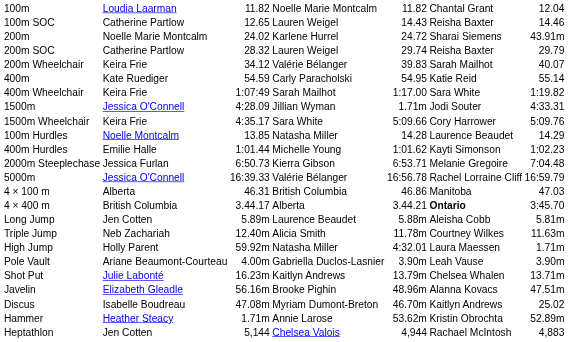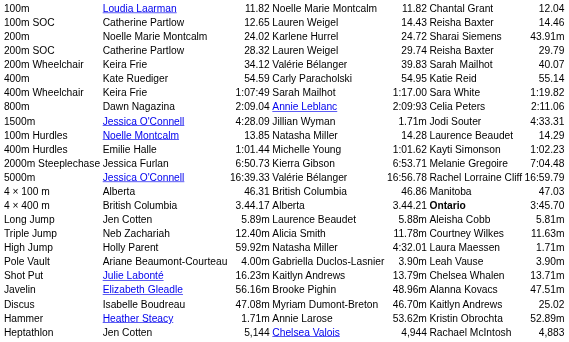 <table>
 <tr>
 <td>100m</td>
 <td> <a href='#'>Loudia Laarman</a></td>
 <td align="right">11.82</td>
 <td> Noelle Marie Montcalm</td>
 <td align="right">11.82</td>
 <td> Chantal Grant</td>
 <td align="right">12.04</td>
 </tr>
 <tr>
 <td>100m SOC</td>
 <td> Catherine Partlow</td>
 <td align="right">12.65</td>
 <td> Lauren Weigel</td>
 <td align="right">14.43</td>
 <td> Reisha Baxter</td>
 <td align="right">14.46</td>
 </tr>
 <tr>
 <td>200m</td>
 <td> Noelle Marie Montcalm</td>
 <td align="right">24.02</td>
 <td> Karlene Hurrel</td>
 <td align="right">24.72</td>
 <td> Sharai Siemens</td>
 <td align="right">43.91m</td>
 </tr>
 <tr>
 <td>200m SOC</td>
 <td> Catherine Partlow</td>
 <td align="right">28.32</td>
 <td> Lauren Weigel</td>
 <td align="right">29.74</td>
 <td> Reisha Baxter</td>
 <td align="right">29.79</td>
 </tr>
 <tr>
 <td>200m Wheelchair</td>
 <td> Keira Frie</td>
 <td align="right">34.12</td>
 <td> Valérie Bélanger</td>
 <td align="right">39.83</td>
 <td> Sarah Mailhot</td>
 <td align="right">40.07</td>
 </tr>
 <tr>
 <td>400m</td>
 <td> Kate Ruediger</td>
 <td align="right">54.59</td>
 <td> Carly Paracholski</td>
 <td align="right">54.95</td>
 <td> Katie Reid</td>
 <td align="right">55.14</td>
 </tr>
 <tr>
 <td>400m Wheelchair</td>
 <td> Keira Frie</td>
 <td align="right">1:07:49</td>
 <td> Sarah Mailhot</td>
 <td align="right">1:17.00</td>
 <td> Sara White</td>
 <td align="right">1:19.82</td>
 </tr>
 <tr>
+<td>800m</td>
+<td> Dawn Nagazina</td>
+<td align="right">2:09.04</td>
+<td> <a href='#'>Annie Leblanc</a></td>
+<td align="right">2:09:93</td>
+<td> Celia Peters</td>
+<td align="right">2:11.06</td>
+</tr>
+<tr>
 <td>1500m</td>
 <td> <a href='#'>Jessica O'Connell</a></td>
 <td align="right">4:28.09</td>
 <td> Jillian Wyman</td>
 <td align="right">1.71m</td>
 <td> Jodi Souter</td>
 <td align="right">4:33.31</td>
-</tr>
-<tr>
-<td>1500m Wheelchair</td>
-<td> Keira Frie</td>
-<td align="right">4:35.17</td>
-<td> Sara White</td>
-<td align="right">5:09.66</td>
-<td>  Cory Harrower</td>
-<td align="right">5:09.76</td>
 </tr>
 <tr>
 <td>100m Hurdles</td>
 <td> <a href='#'>Noelle Montcalm</a></td>
 <td align="right">13.85</td>
 <td> Natasha Miller</td>
 <td align="right">14.28</td>
 <td> Laurence Beaudet</td>
 <td align="right">14.29</td>
 </tr>
 <tr>
 <td>400m Hurdles</td>
 <td> Emilie Halle</td>
 <td align="right">1:01.44</td>
 <td> Michelle Young</td>
 <td align="right">1:01.62</td>
 <td> Kayti Simonson</td>
 <td align="right">1:02.23</td>
 </tr>
 <tr>
 <td>2000m Steeplechase</td>
 <td> Jessica Furlan</td>
 <td align="right">6:50.73</td>
 <td> Kierra Gibson</td>
 <td align="right">6:53.71</td>
 <td> Melanie Gregoire</td>
 <td align="right">7:04.48</td>
 </tr>
 <tr>
 <td>5000m</td>
 <td> <a href='#'>Jessica O'Connell</a></td>
 <td align="right">16:39.33</td>
 <td> Valérie Bélanger</td>
 <td align="right">16:56.78</td>
 <td> Rachel Lorraine Cliff</td>
 <td align="right">16:59.79</td>
 </tr>
 <tr>
 <td>4 × 100 m</td>
 <td> Alberta</td>
 <td align="right">46.31</td>
 <td> British Columbia</td>
 <td align="right">46.86</td>
 <td> Manitoba</td>
 <td align="right">47.03</td>
 </tr>
 <tr>
 <td>4 × 400 m</td>
 <td> British Columbia</td>
 <td align="right">3.44.17</td>
 <td> Alberta</td>
 <td align="right">3.44.21</td>
 <td><strong> Ontario</strong></td>
 <td align="right">3:45.70</td>
 </tr>
 <tr>
 <td>Long Jump</td>
 <td> Jen Cotten</td>
 <td align="right">5.89m</td>
 <td> Laurence Beaudet</td>
 <td align="right">5.88m</td>
 <td> Aleisha Cobb</td>
 <td align="right">5.81m</td>
 </tr>
 <tr>
 <td>Triple Jump</td>
 <td> Neb Zachariah</td>
 <td align="right">12.40m</td>
 <td> Alicia Smith</td>
 <td align="right">11.78m</td>
 <td> Courtney Wilkes</td>
 <td align="right">11.63m</td>
 </tr>
 <tr>
 <td>High Jump</td>
 <td> Holly Parent</td>
 <td align="right">59.92m</td>
 <td> Natasha Miller</td>
 <td align="right">4:32.01</td>
 <td> Laura Maessen</td>
 <td align="right">1.71m</td>
 </tr>
 <tr>
 <td>Pole Vault</td>
 <td> Ariane Beaumont-Courteau</td>
 <td align="right">4.00m</td>
 <td> Gabriella Duclos-Lasnier</td>
 <td align="right">3.90m</td>
 <td> Leah Vause</td>
 <td align="right">3.90m</td>
 </tr>
 <tr>
 <td>Shot Put</td>
 <td> <a href='#'>Julie Labonté</a></td>
 <td align="right">16.23m</td>
 <td> Kaitlyn Andrews</td>
 <td align="right">13.79m</td>
 <td> Chelsea Whalen</td>
 <td align="right">13.71m</td>
 </tr>
 <tr>
 <td>Javelin</td>
 <td> <a href='#'>Elizabeth Gleadle</a></td>
 <td align="right">56.16m</td>
 <td> Brooke Pighin</td>
 <td align="right">48.96m</td>
 <td> Alanna Kovacs</td>
 <td align="right">47.51m</td>
 </tr>
 <tr>
 <td>Discus</td>
 <td> Isabelle Boudreau</td>
 <td align="right">47.08m</td>
 <td> Myriam Dumont-Breton</td>
 <td align="right">46.70m</td>
 <td> Kaitlyn Andrews</td>
 <td align="right">25.02</td>
 </tr>
 <tr>
 <td>Hammer</td>
 <td> <a href='#'>Heather Steacy</a></td>
 <td align="right">1.71m</td>
 <td> Annie Larose</td>
 <td align="right">53.62m</td>
 <td> Kristin Obrochta</td>
 <td align="right">52.89m</td>
 </tr>
 <tr>
 <td>Heptathlon</td>
 <td> Jen Cotten</td>
 <td align="right">5,144</td>
 <td> <a href='#'>Chelsea Valois</a></td>
 <td align="right">4,944</td>
 <td> Rachael McIntosh</td>
 <td align="right">4,883</td>
 </tr>
 </table>
